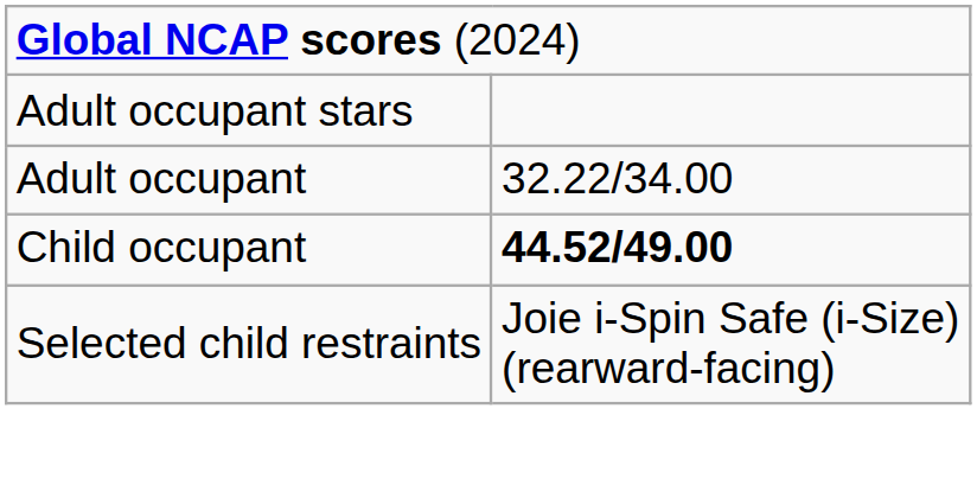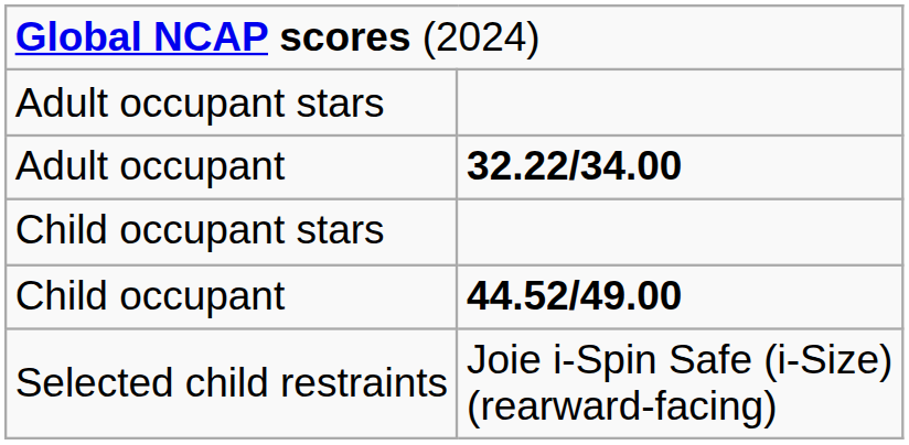 <table class="wikitable">
 <tr>
 <td colspan="2"><strong><a href='#'>Global NCAP</a> scores</strong> (2024)</td>
 </tr>
 <tr>
 <td>Adult occupant stars</td>
 <td></td>
 </tr>
 <tr>
 <td>Adult occupant</td>
-<td>32.22/34.00</td>
+<td><strong>32.22/34.00</strong></td>
+</tr>
+<tr>
+<td>Child occupant stars</td>
+<td></td>
 </tr>
 <tr>
 <td>Child occupant</td>
 <td><strong>44.52/49.00</strong></td>
 </tr>
 <tr>
 <td>Selected child restraints</td>
 <td>Joie i-Spin Safe (i-Size)<br>(rearward-facing)</td>
 </tr>
 </table>
